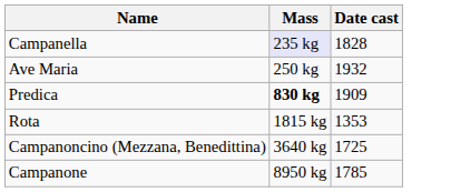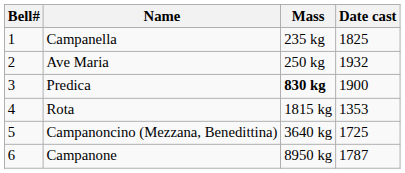 <table class="wikitable sortable">
 <tr>
+<th>Bell#</th>
 <th>Name</th>
 <th>Mass</th>
 <th>Date cast</th>
 </tr>
 <tr>
+<td>1</td>
 <td>Campanella</td>
-<td style="background: lavender;">235 kg</td>
-<td>1828</td>
+<td>235 kg</td>
+<td>1825</td>
 </tr>
 <tr>
+<td>2</td>
 <td>Ave Maria</td>
 <td>250 kg</td>
 <td>1932</td>
 </tr>
 <tr>
+<td>3</td>
 <td>Predica</td>
 <td><strong>830 kg</strong></td>
-<td>1909</td>
+<td>1900</td>
 </tr>
 <tr>
+<td>4</td>
 <td>Rota</td>
 <td>1815 kg</td>
 <td>1353</td>
 </tr>
 <tr>
+<td>5</td>
 <td>Campanoncino (Mezzana, Benedittina)</td>
 <td>3640 kg</td>
 <td>1725</td>
 </tr>
 <tr>
+<td>6</td>
 <td>Campanone</td>
 <td>8950 kg</td>
-<td>1785</td>
+<td>1787</td>
 </tr>
 </table>
